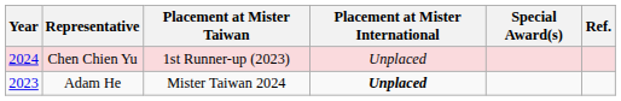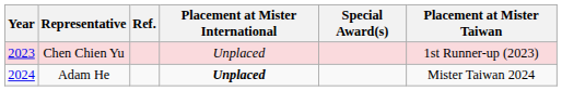 <table class="wikitable sortable" style="font-size: 85%;text-align:center" width="90%">
 <tr>
 <th>Year</th>
 <th>Representative</th>
-<th>Placement at Mister Taiwan</th>
+<th>Ref.</th>
 <th>Placement at Mister International</th>
 <th>Special Award(s)</th>
-<th>Ref.</th>
+<th>Placement at Mister Taiwan</th>
 </tr>
 <tr bgcolor=#FADADD>
-<td><a href='#'>2024</a></td>
+<td><a href='#'>2023</a></td>
 <td>Chen Chien Yu</td>
-<td nowrap>1st Runner-up (2023)</td>
+<td></td>
 <td><em>Unplaced</em></td>
 <td style="background:;"></td>
-<td></td>
+<td nowrap>1st Runner-up (2023)</td>
 </tr>
 <tr>
-<td><a href='#'>2023</a></td>
+<td><a href='#'>2024</a></td>
 <td>Adam He</td>
-<td>Mister Taiwan 2024</td>
+<td></td>
 <td nowrap><strong><em>Unplaced</em></strong></td>
 <td></td>
-<td></td>
+<td>Mister Taiwan 2024</td>
 </tr>
 </table>
